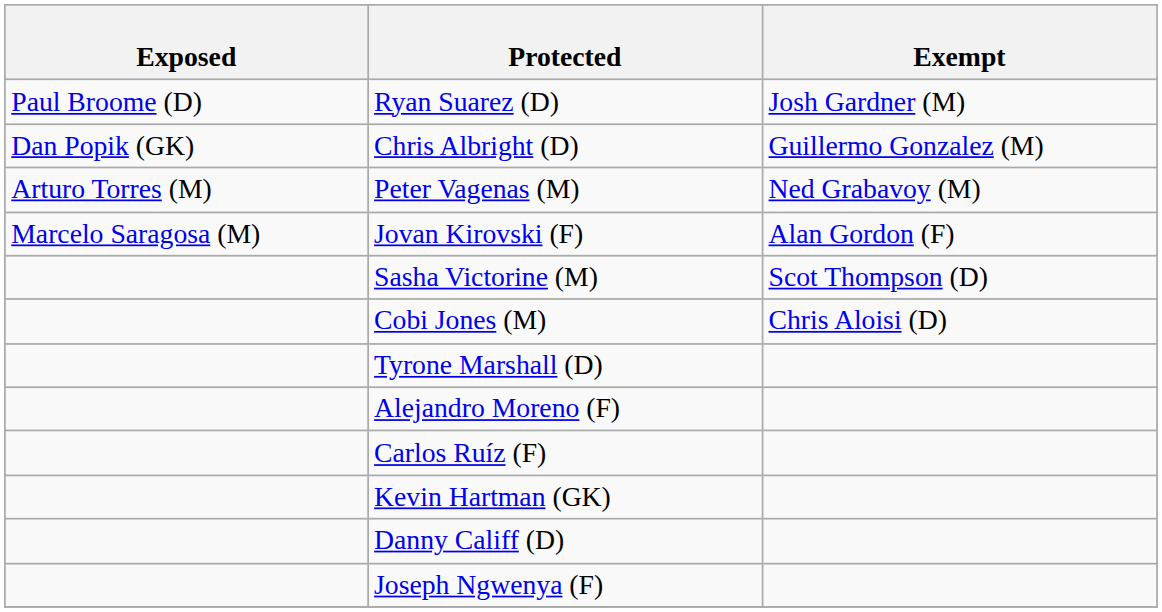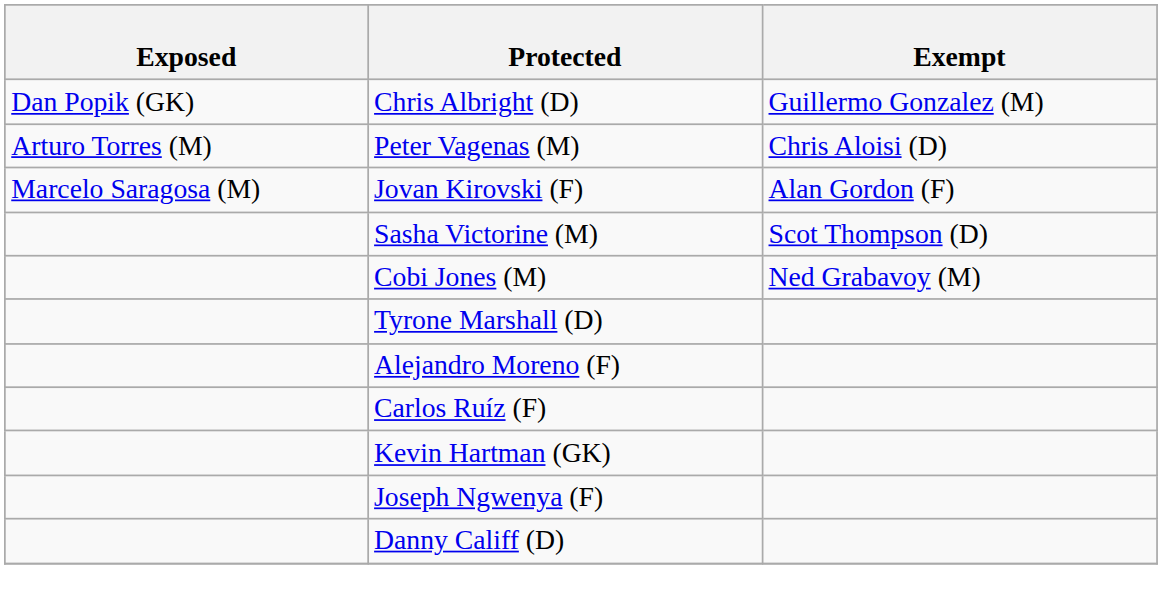 <table class="wikitable">
 <tr>
 <th style="width:23%"><br>Exposed</th>
 <th style="width:25%"><br>Protected</th>
 <th style="width:25%"><br>Exempt</th>
-</tr>
-<tr>
-<td><a href='#'>Paul Broome</a> (D)</td>
-<td><a href='#'>Ryan Suarez</a> (D)</td>
-<td><a href='#'>Josh Gardner</a> (M)</td>
 </tr>
 <tr>
 <td><a href='#'>Dan Popik</a> (GK)</td>
 <td><a href='#'>Chris Albright</a> (D)</td>
 <td><a href='#'>Guillermo Gonzalez</a> (M)</td>
 </tr>
 <tr>
 <td><a href='#'>Arturo Torres</a> (M)</td>
 <td><a href='#'>Peter Vagenas</a> (M)</td>
-<td><a href='#'>Ned Grabavoy</a> (M)</td>
+<td><a href='#'>Chris Aloisi</a> (D)</td>
 </tr>
 <tr>
 <td><a href='#'>Marcelo Saragosa</a> (M)</td>
 <td><a href='#'>Jovan Kirovski</a> (F)</td>
 <td><a href='#'>Alan Gordon</a> (F)</td>
 </tr>
 <tr>
 <td></td>
 <td><a href='#'>Sasha Victorine</a> (M)</td>
 <td><a href='#'>Scot Thompson</a> (D)</td>
 </tr>
 <tr>
 <td></td>
 <td><a href='#'>Cobi Jones</a> (M)</td>
-<td><a href='#'>Chris Aloisi</a> (D)</td>
+<td><a href='#'>Ned Grabavoy</a> (M)</td>
 </tr>
 <tr>
 <td></td>
 <td><a href='#'>Tyrone Marshall</a> (D)</td>
 <td></td>
 </tr>
 <tr>
 <td></td>
 <td><a href='#'>Alejandro Moreno</a> (F)</td>
 <td></td>
 </tr>
 <tr>
 <td></td>
 <td><a href='#'>Carlos Ruíz</a> (F)</td>
 <td></td>
 </tr>
 <tr>
 <td></td>
 <td><a href='#'>Kevin Hartman</a> (GK)</td>
 <td></td>
 </tr>
 <tr>
 <td></td>
-<td><a href='#'>Danny Califf</a> (D)</td>
+<td><a href='#'>Joseph Ngwenya</a> (F)</td>
 <td></td>
 </tr>
 <tr>
 <td></td>
-<td><a href='#'>Joseph Ngwenya</a> (F)</td>
+<td><a href='#'>Danny Califf</a> (D)</td>
 <td></td>
 </tr>
 <tr>
 </tr>
 </table>
